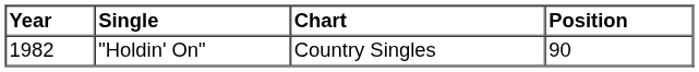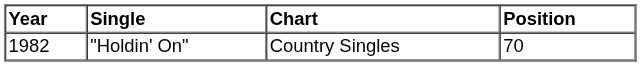 <table border=1 cellspacing=0 cellpadding=2 width="550px">
 <tr>
 <th align="left">Year</th>
 <th align="left">Single</th>
 <th align="left">Chart</th>
 <th align="left">Position</th>
 </tr>
 <tr>
 <td align="left">1982</td>
 <td align="left">"Holdin' On"</td>
 <td align="left">Country Singles</td>
-<td align="left">90</td>
+<td align="left">70</td>
 </tr>
 <tr>
 </tr>
 </table>
